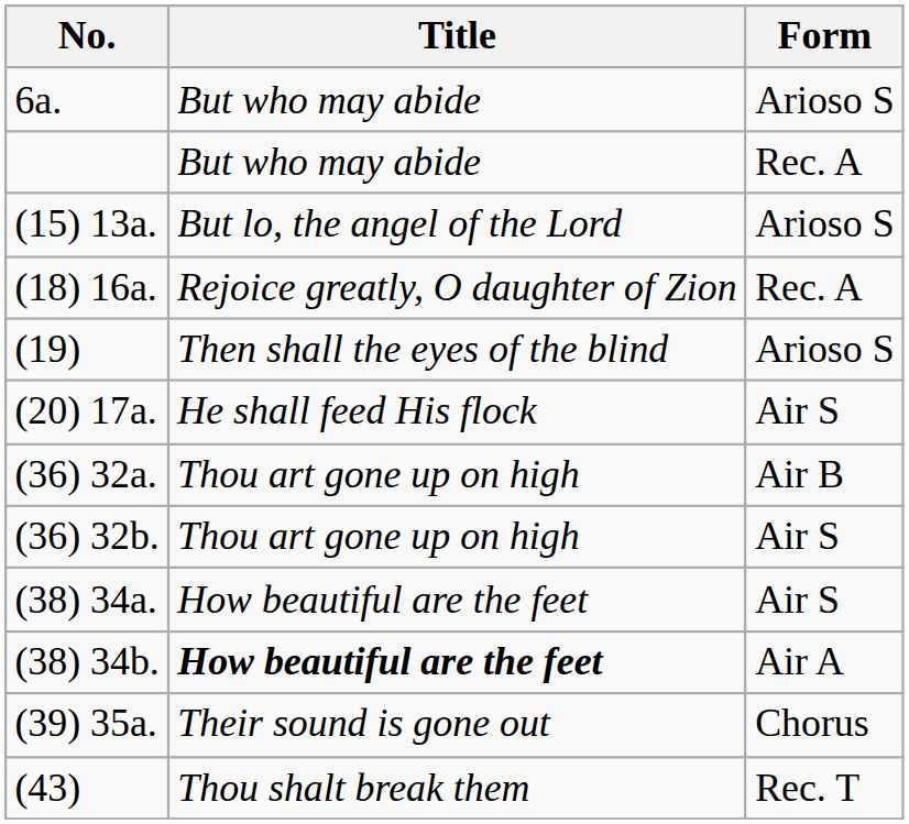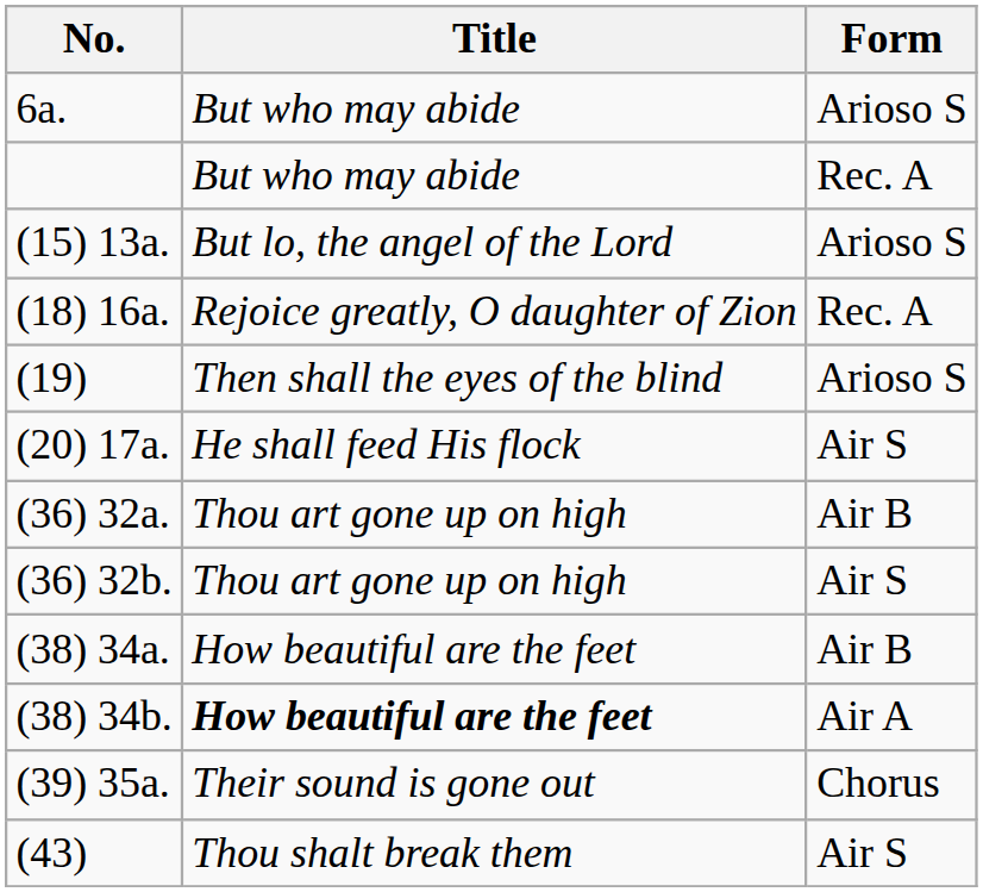 <table class="wikitable">
 <tr>
 <th>No.</th>
 <th>Title</th>
 <th>Form</th>
 </tr>
 <tr>
 <td>6a.</td>
 <td><em>But who may abide</em></td>
 <td>Arioso S</td>
 </tr>
 <tr>
 <td></td>
 <td><em>But who may abide</em></td>
 <td>Rec. A</td>
 </tr>
 <tr>
 <td>(15) 13a.</td>
 <td><em>But lo, the angel of the Lord</em></td>
 <td>Arioso S</td>
 </tr>
 <tr>
 <td>(18) 16a.</td>
 <td><em>Rejoice greatly, O daughter of Zion</em></td>
 <td>Rec. A</td>
 </tr>
 <tr>
 <td>(19)</td>
 <td><em>Then shall the eyes of the blind</em></td>
 <td>Arioso S</td>
 </tr>
 <tr>
 <td>(20) 17a.</td>
 <td><em>He shall feed His flock </em></td>
 <td>Air S</td>
 </tr>
 <tr>
 <td>(36) 32a.</td>
 <td><em>Thou art gone up on high</em></td>
 <td>Air B</td>
 </tr>
 <tr>
 <td>(36) 32b.</td>
 <td><em>Thou art gone up on high</em></td>
 <td>Air S</td>
 </tr>
 <tr>
 <td>(38) 34a.</td>
 <td><em>How beautiful are the feet</em></td>
-<td>Air S</td>
+<td>Air B</td>
 </tr>
 <tr>
 <td>(38) 34b.</td>
 <td><strong><em>How beautiful are the feet</em></strong></td>
 <td>Air A</td>
 </tr>
 <tr>
 <td>(39) 35a.</td>
 <td><em>Their sound is gone out</em></td>
 <td>Chorus</td>
 </tr>
 <tr>
 <td>(43)</td>
 <td><em>Thou shalt break them</em></td>
-<td>Rec. T</td>
+<td>Air S</td>
 </tr>
 </table>
